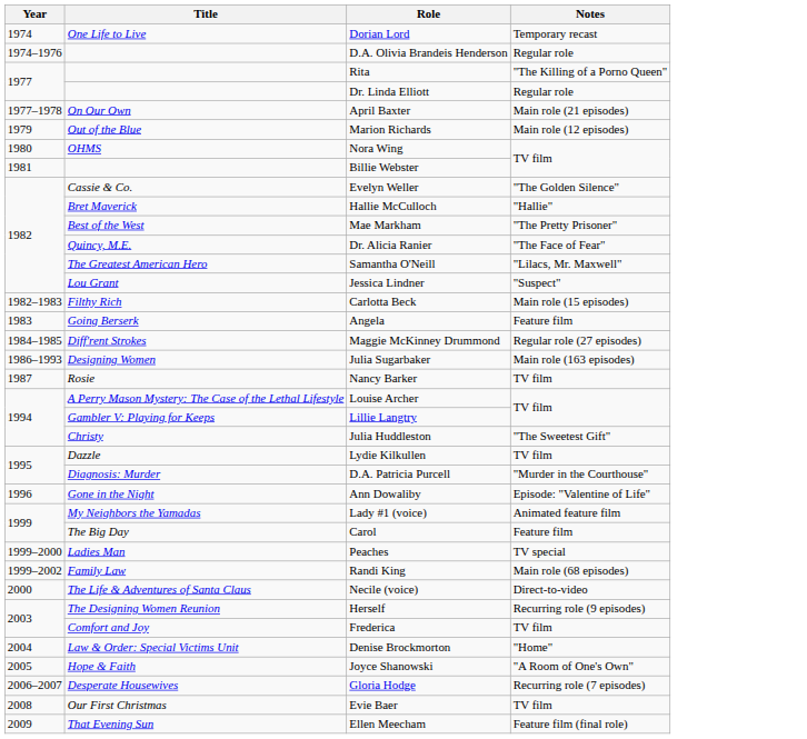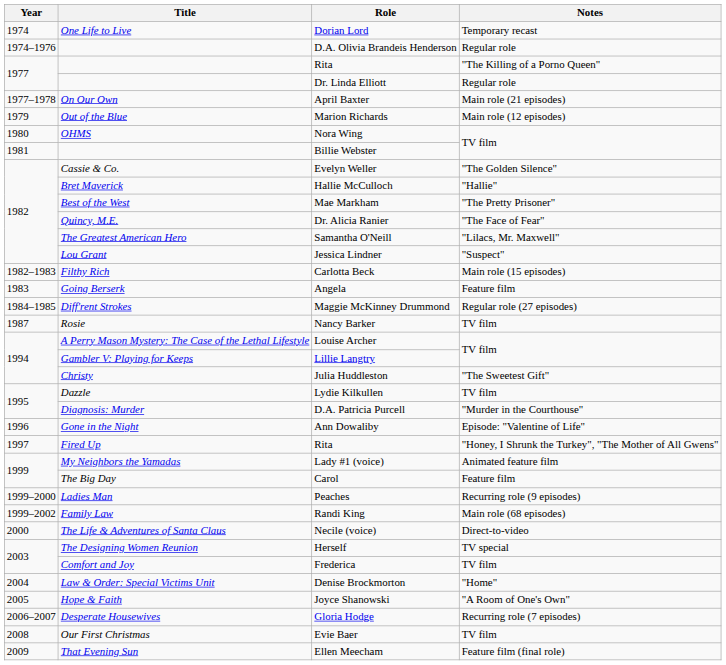 <table class="wikitable sortable">
 <tr>
 <th>Year</th>
 <th>Title</th>
 <th>Role</th>
 <th class="unsortable">Notes</th>
 </tr>
 <tr>
 <td>1974</td>
 <td><em><a href='#'>One Life to Live</a></em></td>
 <td><a href='#'>Dorian Lord</a></td>
 <td>Temporary recast</td>
 </tr>
 <tr>
 <td>1974–1976</td>
 <td><em></em></td>
 <td>D.A. Olivia Brandeis Henderson</td>
 <td>Regular role</td>
 </tr>
 <tr>
 <td rowspan=2>1977</td>
 <td><em></em></td>
 <td>Rita</td>
 <td>"The Killing of a Porno Queen"</td>
 </tr>
 <tr>
 <td><em></em></td>
 <td>Dr. Linda Elliott</td>
 <td>Regular role</td>
 </tr>
 <tr>
 <td>1977–1978</td>
 <td><em><a href='#'>On Our Own</a></em></td>
 <td>April Baxter</td>
 <td>Main role (21 episodes)</td>
 </tr>
 <tr>
 <td>1979</td>
 <td><em><a href='#'>Out of the Blue</a></em></td>
 <td>Marion Richards</td>
 <td>Main role (12 episodes)</td>
 </tr>
 <tr>
 <td>1980</td>
 <td><em><a href='#'>OHMS</a></em></td>
 <td>Nora Wing</td>
 <td rowspan=2>TV film</td>
 </tr>
 <tr>
 <td>1981</td>
 <td><em></em></td>
 <td>Billie Webster</td>
 </tr>
 <tr>
 <td rowspan=6>1982</td>
 <td><em>Cassie & Co.</em></td>
 <td>Evelyn Weller</td>
 <td>"The Golden Silence"</td>
 </tr>
 <tr>
 <td><em><a href='#'>Bret Maverick</a></em></td>
 <td>Hallie McCulloch</td>
 <td>"Hallie"</td>
 </tr>
 <tr>
 <td><em><a href='#'>Best of the West</a></em></td>
 <td>Mae Markham</td>
 <td>"The Pretty Prisoner"</td>
 </tr>
 <tr>
 <td><em><a href='#'>Quincy, M.E.</a></em></td>
 <td>Dr. Alicia Ranier</td>
 <td>"The Face of Fear"</td>
 </tr>
 <tr>
 <td><em><a href='#'>The Greatest American Hero</a></em></td>
 <td>Samantha O'Neill</td>
 <td>"Lilacs, Mr. Maxwell"</td>
 </tr>
 <tr>
 <td><em><a href='#'>Lou Grant</a></em></td>
 <td>Jessica Lindner</td>
 <td>"Suspect"</td>
 </tr>
 <tr>
 <td>1982–1983</td>
 <td><em><a href='#'>Filthy Rich</a></em></td>
 <td>Carlotta Beck</td>
 <td>Main role (15 episodes)</td>
 </tr>
 <tr>
 <td>1983</td>
 <td><em><a href='#'>Going Berserk</a></em></td>
 <td>Angela</td>
 <td>Feature film</td>
 </tr>
 <tr>
 <td>1984–1985</td>
 <td><em><a href='#'>Diff'rent Strokes</a></em></td>
 <td>Maggie McKinney Drummond</td>
 <td>Regular role (27 episodes)</td>
 </tr>
 <tr>
-<td>1986–1993</td>
-<td><em><a href='#'>Designing Women</a></em></td>
-<td>Julia Sugarbaker</td>
-<td>Main role (163 episodes)</td>
-</tr>
-<tr>
 <td>1987</td>
 <td><em>Rosie</em></td>
 <td>Nancy Barker</td>
 <td>TV film</td>
 </tr>
 <tr>
 <td rowspan=3>1994</td>
 <td><em><a href='#'>A Perry Mason Mystery: The Case of the Lethal Lifestyle</a></em></td>
 <td>Louise Archer</td>
 <td rowspan=2>TV film</td>
 </tr>
 <tr>
 <td><em><a href='#'>Gambler V: Playing for Keeps</a></em></td>
 <td><a href='#'>Lillie Langtry</a></td>
 </tr>
 <tr>
 <td><em><a href='#'>Christy</a></em></td>
 <td>Julia Huddleston</td>
 <td>"The Sweetest Gift"</td>
 </tr>
 <tr>
 <td rowspan=2>1995</td>
 <td><em>Dazzle</em></td>
 <td>Lydie Kilkullen</td>
 <td>TV film</td>
 </tr>
 <tr>
 <td><em><a href='#'>Diagnosis: Murder</a></em></td>
 <td>D.A. Patricia Purcell</td>
 <td>"Murder in the Courthouse"</td>
 </tr>
 <tr>
 <td>1996</td>
 <td><em><a href='#'>Gone in the Night</a></em></td>
 <td>Ann Dowaliby</td>
 <td>Episode: "Valentine of Life"</td>
 </tr>
 <tr>
+<td>1997</td>
+<td><em><a href='#'>Fired Up</a></em></td>
+<td>Rita</td>
+<td>"Honey, I Shrunk the Turkey", "The Mother of All Gwens"</td>
+</tr>
+<tr>
 <td rowspan=2>1999</td>
 <td><em><a href='#'>My Neighbors the Yamadas</a></em></td>
 <td>Lady #1 (voice)</td>
 <td>Animated feature film</td>
 </tr>
 <tr>
 <td><em>The Big Day</em></td>
 <td>Carol</td>
 <td>Feature film</td>
 </tr>
 <tr>
 <td>1999–2000</td>
 <td><em><a href='#'>Ladies Man</a></em></td>
 <td>Peaches</td>
-<td>TV special</td>
+<td>Recurring role (9 episodes)</td>
 </tr>
 <tr>
 <td>1999–2002</td>
 <td><em><a href='#'>Family Law</a></em></td>
 <td>Randi King</td>
 <td>Main role (68 episodes)</td>
 </tr>
 <tr>
 <td>2000</td>
 <td><em><a href='#'>The Life & Adventures of Santa Claus</a></em></td>
 <td>Necile (voice)</td>
 <td>Direct-to-video</td>
 </tr>
 <tr>
 <td rowspan=2>2003</td>
 <td><em><a href='#'>The Designing Women Reunion</a></em></td>
 <td>Herself</td>
-<td>Recurring role (9 episodes)</td>
+<td>TV special</td>
 </tr>
 <tr>
 <td><em><a href='#'>Comfort and Joy</a></em></td>
 <td>Frederica</td>
 <td>TV film</td>
 </tr>
 <tr>
 <td>2004</td>
 <td><em><a href='#'>Law & Order: Special Victims Unit</a></em></td>
 <td>Denise Brockmorton</td>
 <td>"Home"</td>
 </tr>
 <tr>
 <td>2005</td>
 <td><em><a href='#'>Hope & Faith</a></em></td>
 <td>Joyce Shanowski</td>
 <td>"A Room of One's Own"</td>
 </tr>
 <tr>
 <td>2006–2007</td>
 <td><em><a href='#'>Desperate Housewives</a></em></td>
 <td><a href='#'>Gloria Hodge</a></td>
 <td>Recurring role (7 episodes)</td>
 </tr>
 <tr>
 <td>2008</td>
 <td><em>Our First Christmas</em></td>
 <td>Evie Baer</td>
 <td>TV film</td>
 </tr>
 <tr>
 <td>2009</td>
 <td><em><a href='#'>That Evening Sun</a></em></td>
 <td>Ellen Meecham</td>
 <td>Feature film (final role)</td>
 </tr>
 </table>
